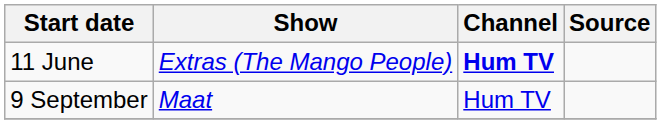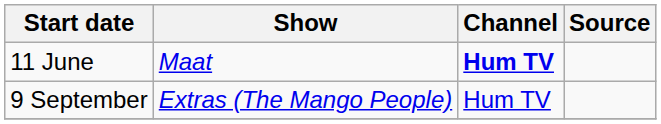 <table class="wikitable sortable">
 <tr>
 <th>Start date</th>
 <th>Show</th>
 <th>Channel</th>
 <th>Source</th>
 </tr>
 <tr>
 <td>11 June</td>
-<td><em><a href='#'>Extras (The Mango People)</a></em></td>
+<td><em><a href='#'>Maat</a></em></td>
 <td><strong><a href='#'>Hum TV</a></strong></td>
 <td></td>
 </tr>
 <tr>
 <td>9 September</td>
-<td><em><a href='#'>Maat</a></em></td>
+<td><em><a href='#'>Extras (The Mango People)</a></em></td>
 <td><a href='#'>Hum TV</a></td>
 <td></td>
 </tr>
 <tr>
 </tr>
 </table>
